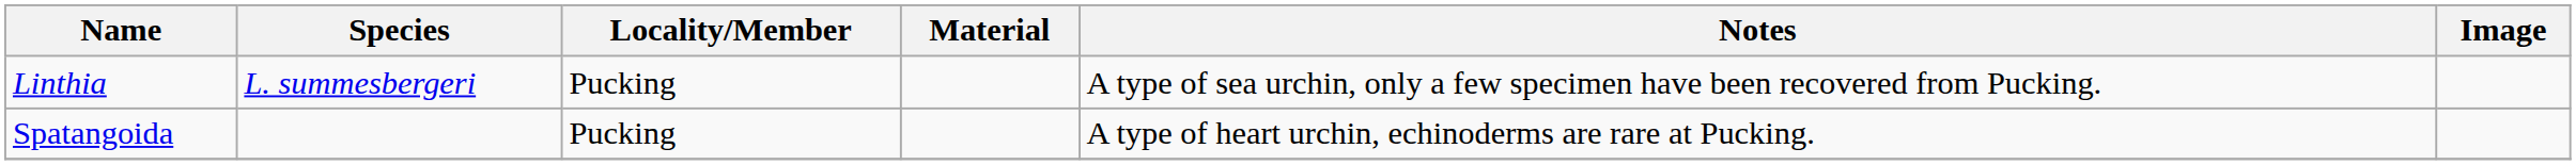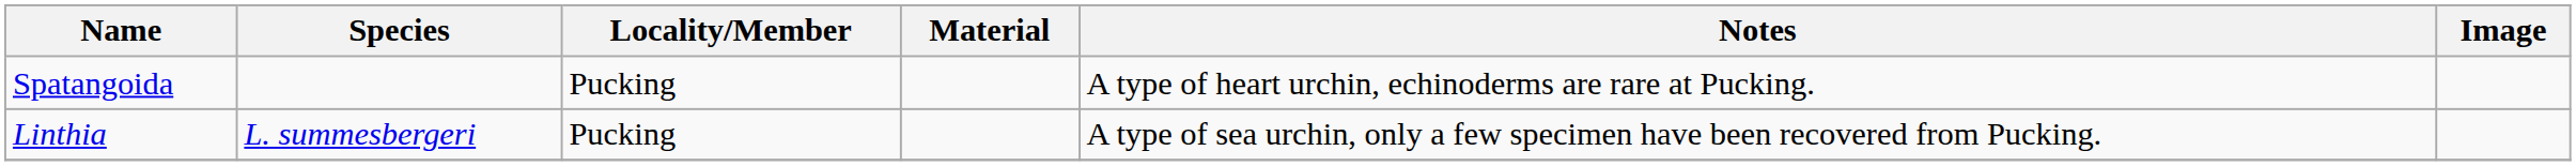 <table class="wikitable" align="center" width="100%">
 <tr>
 <th>Name</th>
 <th>Species</th>
 <th>Locality/Member</th>
 <th>Material</th>
 <th>Notes</th>
 <th>Image</th>
 </tr>
 <tr>
+<td><a href='#'>Spatangoida</a></td>
+<td></td>
+<td>Pucking</td>
+<td></td>
+<td>A type of heart urchin, echinoderms are rare at Pucking.</td>
+<td></td>
+</tr>
+<tr>
 <td><em><a href='#'>Linthia</a></em></td>
 <td><em><a href='#'>L. summesbergeri</a></em></td>
 <td>Pucking</td>
 <td></td>
 <td>A type of sea urchin, only a few specimen have been recovered from Pucking.</td>
 <td></td>
 </tr>
 <tr>
-<td><a href='#'>Spatangoida</a></td>
-<td></td>
-<td>Pucking</td>
-<td></td>
-<td>A type of heart urchin, echinoderms are rare at Pucking.</td>
-<td></td>
-</tr>
-<tr>
 </tr>
 </table>
